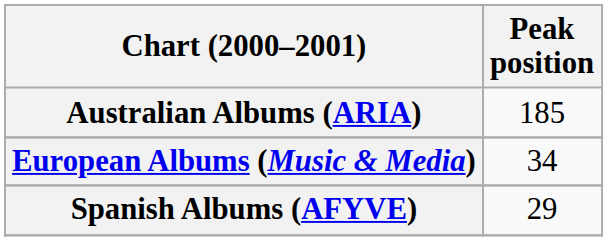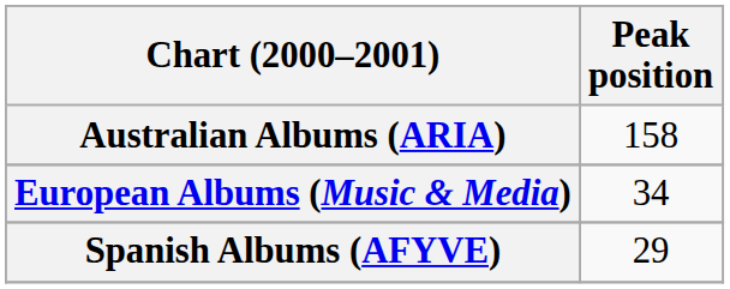 <table class="wikitable sortable plainrowheaders" style="text-align:center">
 <tr>
 <th scope="col">Chart (2000–2001)</th>
 <th scope="col">Peak<br>position</th>
 </tr>
 <tr>
 <th scope="row">Australian Albums (<a href='#'>ARIA</a>)</th>
-<td>185</td>
+<td>158</td>
 </tr>
 <tr>
 </tr>
 <tr>
 <th scope="row"><a href='#'>European Albums</a> (<em><a href='#'>Music & Media</a></em>)</th>
 <td>34</td>
 </tr>
 <tr>
 </tr>
 <tr>
 </tr>
 <tr>
 </tr>
 <tr>
 <th scope="row">Spanish Albums (<a href='#'>AFYVE</a>)</th>
 <td>29</td>
 </tr>
 <tr>
 </tr>
 <tr>
 </tr>
 </table>
